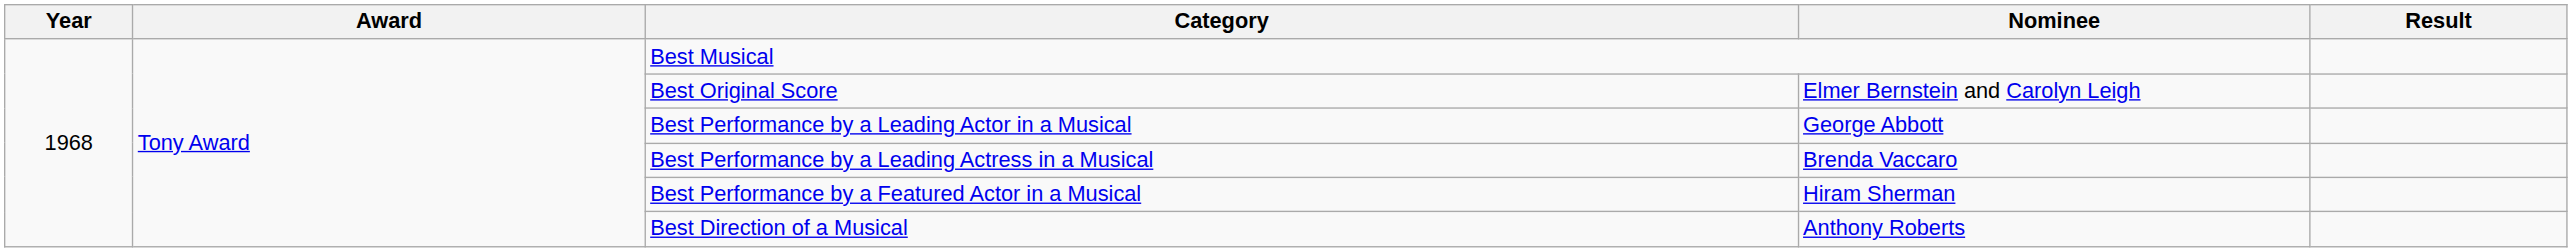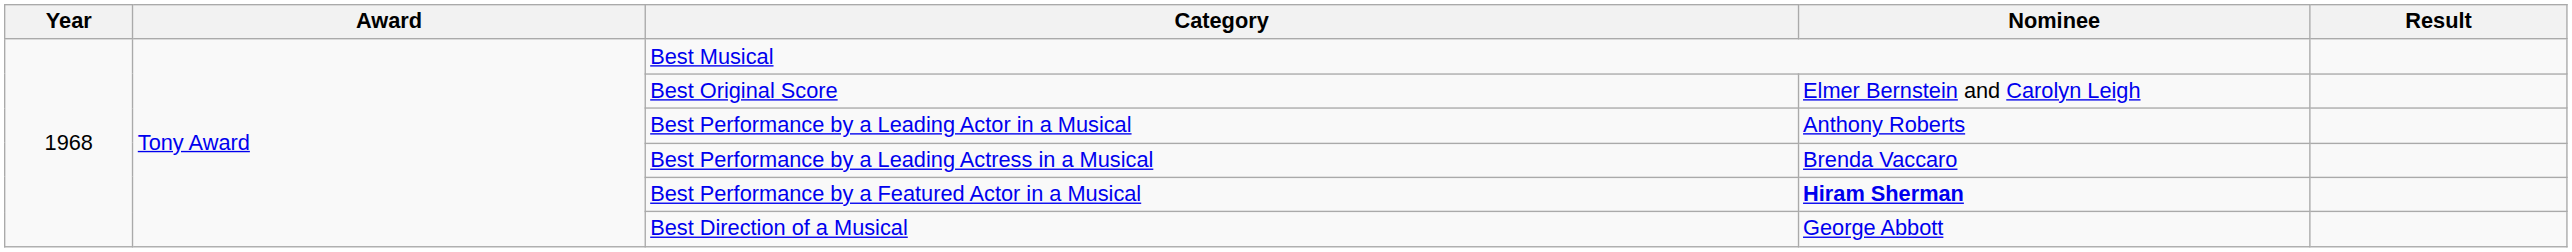 <table class="wikitable" width="95%">
 <tr>
 <th width="5%">Year</th>
 <th width="20%">Award</th>
 <th width="45%">Category</th>
 <th width="20%">Nominee</th>
 <th width="10%">Result</th>
 </tr>
 <tr>
 <td rowspan="6" align="center">1968</td>
 <td rowspan="6"><a href='#'>Tony Award</a></td>
 <td colspan="2"><a href='#'>Best Musical</a></td>
 <td></td>
 </tr>
 <tr>
 <td><a href='#'>Best Original Score</a></td>
 <td><a href='#'>Elmer Bernstein</a> and <a href='#'>Carolyn Leigh</a></td>
 <td></td>
 </tr>
 <tr>
 <td><a href='#'>Best Performance by a Leading Actor in a Musical</a></td>
-<td><a href='#'>George Abbott</a></td>
+<td><a href='#'>Anthony Roberts</a></td>
 <td></td>
 </tr>
 <tr>
 <td><a href='#'>Best Performance by a Leading Actress in a Musical</a></td>
 <td><a href='#'>Brenda Vaccaro</a></td>
 <td></td>
 </tr>
 <tr>
 <td><a href='#'>Best Performance by a Featured Actor in a Musical</a></td>
-<td><a href='#'>Hiram Sherman</a></td>
+<td><strong><a href='#'>Hiram Sherman</a></strong></td>
 <td></td>
 </tr>
 <tr>
 <td><a href='#'>Best Direction of a Musical</a></td>
-<td><a href='#'>Anthony Roberts</a></td>
+<td><a href='#'>George Abbott</a></td>
 <td></td>
 </tr>
 </table>
